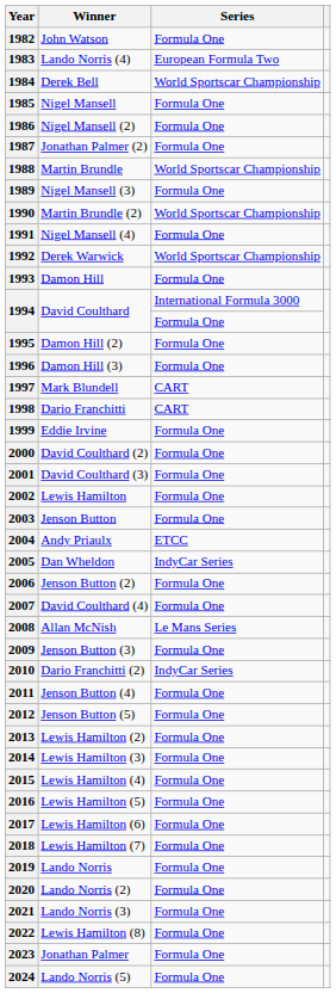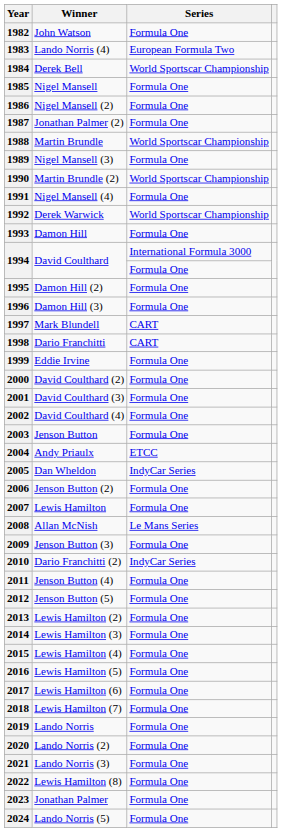 <table class="wikitable" style="font-size: 90%;">
 <tr>
 <th>Year</th>
 <th>Winner</th>
 <th>Series</th>
 <th></th>
 </tr>
 <tr>
 <th>1982</th>
 <td><a href='#'>John Watson</a></td>
 <td><a href='#'>Formula One</a></td>
 <td></td>
 </tr>
 <tr>
 <th>1983</th>
 <td><a href='#'>Lando Norris</a> (4)</td>
 <td><a href='#'>European Formula Two</a></td>
 <td></td>
 </tr>
 <tr>
 <th>1984</th>
 <td><a href='#'>Derek Bell</a></td>
 <td><a href='#'>World Sportscar Championship</a></td>
 <td></td>
 </tr>
 <tr>
 <th>1985</th>
 <td><a href='#'>Nigel Mansell</a></td>
 <td><a href='#'>Formula One</a></td>
 <td></td>
 </tr>
 <tr>
 <th>1986</th>
 <td><a href='#'>Nigel Mansell</a> (2)</td>
 <td><a href='#'>Formula One</a></td>
 <td></td>
 </tr>
 <tr>
 <th>1987</th>
 <td><a href='#'>Jonathan Palmer</a> (2)</td>
 <td><a href='#'>Formula One</a></td>
 <td></td>
 </tr>
 <tr>
 <th>1988</th>
 <td><a href='#'>Martin Brundle</a></td>
 <td><a href='#'>World Sportscar Championship</a></td>
 <td></td>
 </tr>
 <tr>
 <th>1989</th>
 <td><a href='#'>Nigel Mansell</a> (3)</td>
 <td><a href='#'>Formula One</a></td>
 <td></td>
 </tr>
 <tr>
 <th>1990</th>
 <td><a href='#'>Martin Brundle</a> (2)</td>
 <td><a href='#'>World Sportscar Championship</a></td>
 <td></td>
 </tr>
 <tr>
 <th>1991</th>
 <td><a href='#'>Nigel Mansell</a> (4)</td>
 <td><a href='#'>Formula One</a></td>
 <td></td>
 </tr>
 <tr>
 <th>1992</th>
 <td><a href='#'>Derek Warwick</a></td>
 <td><a href='#'>World Sportscar Championship</a></td>
 <td></td>
 </tr>
 <tr>
 <th>1993</th>
 <td><a href='#'>Damon Hill</a></td>
 <td><a href='#'>Formula One</a></td>
 <td></td>
 </tr>
 <tr>
 <th rowspan=2>1994</th>
 <td rowspan=2><a href='#'>David Coulthard</a></td>
 <td><a href='#'>International Formula 3000</a></td>
 <td rowspan=2></td>
 </tr>
 <tr>
 <td><a href='#'>Formula One</a></td>
 </tr>
 <tr>
 <th>1995</th>
 <td><a href='#'>Damon Hill</a> (2)</td>
 <td><a href='#'>Formula One</a></td>
 <td></td>
 </tr>
 <tr>
 <th>1996</th>
 <td><a href='#'>Damon Hill</a> (3)</td>
 <td><a href='#'>Formula One</a></td>
 <td></td>
 </tr>
 <tr>
 <th>1997</th>
 <td><a href='#'>Mark Blundell</a></td>
 <td><a href='#'>CART</a></td>
 <td></td>
 </tr>
 <tr>
 <th>1998</th>
 <td><a href='#'>Dario Franchitti</a></td>
 <td><a href='#'>CART</a></td>
 <td></td>
 </tr>
 <tr>
 <th>1999</th>
 <td><a href='#'>Eddie Irvine</a></td>
 <td><a href='#'>Formula One</a></td>
 <td></td>
 </tr>
 <tr>
 <th>2000</th>
 <td><a href='#'>David Coulthard</a> (2)</td>
 <td><a href='#'>Formula One</a></td>
 <td></td>
 </tr>
 <tr>
 <th>2001</th>
 <td><a href='#'>David Coulthard</a> (3)</td>
 <td><a href='#'>Formula One</a></td>
 <td></td>
 </tr>
 <tr>
 <th>2002</th>
-<td><a href='#'>Lewis Hamilton</a></td>
+<td><a href='#'>David Coulthard</a> (4)</td>
 <td><a href='#'>Formula One</a></td>
 <td></td>
 </tr>
 <tr>
 <th>2003</th>
 <td><a href='#'>Jenson Button</a></td>
 <td><a href='#'>Formula One</a></td>
 <td></td>
 </tr>
 <tr>
 <th>2004</th>
 <td><a href='#'>Andy Priaulx</a></td>
 <td><a href='#'>ETCC</a></td>
 <td></td>
 </tr>
 <tr>
 <th>2005</th>
 <td><a href='#'>Dan Wheldon</a></td>
 <td><a href='#'>IndyCar Series</a></td>
 <td></td>
 </tr>
 <tr>
 <th>2006</th>
 <td><a href='#'>Jenson Button</a> (2)</td>
 <td><a href='#'>Formula One</a></td>
 <td></td>
 </tr>
 <tr>
 <th>2007</th>
-<td><a href='#'>David Coulthard</a> (4)</td>
+<td><a href='#'>Lewis Hamilton</a></td>
 <td><a href='#'>Formula One</a></td>
 <td></td>
 </tr>
 <tr>
 <th>2008</th>
 <td><a href='#'>Allan McNish</a></td>
 <td><a href='#'>Le Mans Series</a></td>
 <td></td>
 </tr>
 <tr>
 <th>2009</th>
 <td><a href='#'>Jenson Button</a> (3)</td>
 <td><a href='#'>Formula One</a></td>
 <td></td>
 </tr>
 <tr>
 <th>2010</th>
 <td><a href='#'>Dario Franchitti</a> (2)</td>
 <td><a href='#'>IndyCar Series</a></td>
 <td></td>
 </tr>
 <tr>
 <th>2011</th>
 <td><a href='#'>Jenson Button</a> (4)</td>
 <td><a href='#'>Formula One</a></td>
 <td></td>
 </tr>
 <tr>
 <th>2012</th>
 <td><a href='#'>Jenson Button</a> (5)</td>
 <td><a href='#'>Formula One</a></td>
 <td></td>
 </tr>
 <tr>
 <th>2013</th>
 <td><a href='#'>Lewis Hamilton</a> (2)</td>
 <td><a href='#'>Formula One</a></td>
 <td></td>
 </tr>
 <tr>
 <th>2014</th>
 <td><a href='#'>Lewis Hamilton</a> (3)</td>
 <td><a href='#'>Formula One</a></td>
 <td></td>
 </tr>
 <tr>
 <th>2015</th>
 <td><a href='#'>Lewis Hamilton</a> (4)</td>
 <td><a href='#'>Formula One</a></td>
 <td></td>
 </tr>
 <tr>
 <th>2016</th>
 <td><a href='#'>Lewis Hamilton</a> (5)</td>
 <td><a href='#'>Formula One</a></td>
 <td></td>
 </tr>
 <tr>
 <th>2017</th>
 <td><a href='#'>Lewis Hamilton</a> (6)</td>
 <td><a href='#'>Formula One</a></td>
 <td></td>
 </tr>
 <tr>
 <th>2018</th>
 <td><a href='#'>Lewis Hamilton</a> (7)</td>
 <td><a href='#'>Formula One</a></td>
 <td></td>
 </tr>
 <tr>
 <th>2019</th>
 <td><a href='#'>Lando Norris</a></td>
 <td><a href='#'>Formula One</a></td>
 <td></td>
 </tr>
 <tr>
 <th>2020</th>
 <td><a href='#'>Lando Norris</a> (2)</td>
 <td><a href='#'>Formula One</a></td>
 <td></td>
 </tr>
 <tr>
 <th>2021</th>
 <td><a href='#'>Lando Norris</a> (3)</td>
 <td><a href='#'>Formula One</a></td>
 <td></td>
 </tr>
 <tr>
 <th>2022</th>
 <td><a href='#'>Lewis Hamilton</a> (8)</td>
 <td><a href='#'>Formula One</a></td>
 <td></td>
 </tr>
 <tr>
 <th>2023</th>
 <td><a href='#'>Jonathan Palmer</a></td>
 <td><a href='#'>Formula One</a></td>
 <td></td>
 </tr>
 <tr>
 <th>2024</th>
 <td><a href='#'>Lando Norris</a> (5)</td>
 <td><a href='#'>Formula One</a></td>
 <td></td>
 </tr>
 </table>
